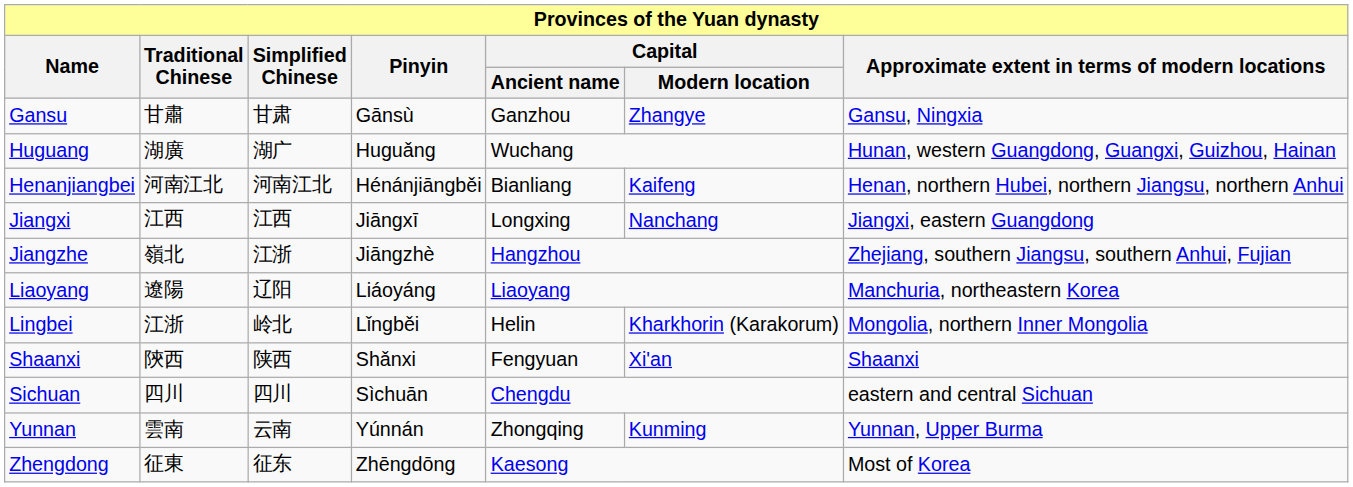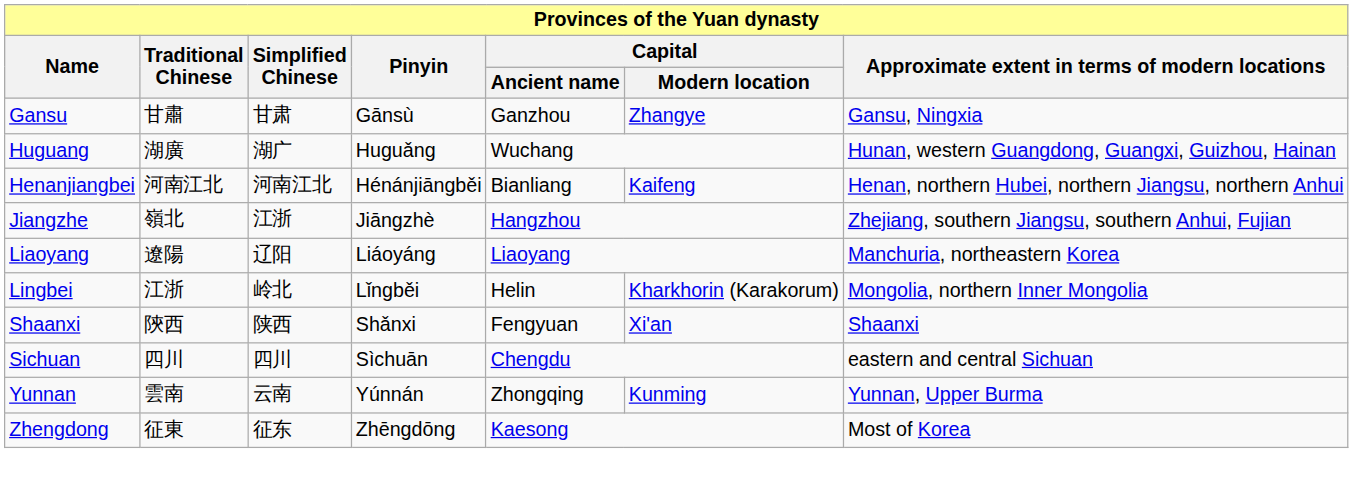 <table class="wikitable collapsible collapsed">
 <tr>
 <th colspan="7" style="background: #ffff99;"><strong>Provinces of the Yuan dynasty</strong></th>
 </tr>
 <tr bgcolor=cccccc>
 <th rowspan="2">Name</th>
 <th rowspan="2">Traditional<br>Chinese</th>
 <th rowspan="2">Simplified<br>Chinese</th>
 <th rowspan="2">Pinyin</th>
 <th colspan="2">Capital</th>
 <th rowspan="2">Approximate extent in terms of modern locations</th>
 </tr>
 <tr bgcolor=cccccc>
 <th>Ancient name</th>
 <th>Modern location</th>
 </tr>
 <tr>
 <td><a href='#'>Gansu</a></td>
 <td>甘肅</td>
 <td>甘肃</td>
 <td>Gānsù</td>
 <td>Ganzhou</td>
 <td><a href='#'>Zhangye</a></td>
 <td><a href='#'>Gansu</a>, <a href='#'>Ningxia</a></td>
 </tr>
 <tr>
 <td><a href='#'>Huguang</a></td>
 <td>湖廣</td>
 <td>湖广</td>
 <td>Huguǎng</td>
 <td colspan="2">Wuchang</td>
 <td><a href='#'>Hunan</a>, western <a href='#'>Guangdong</a>, <a href='#'>Guangxi</a>, <a href='#'>Guizhou</a>, <a href='#'>Hainan</a></td>
 </tr>
 <tr>
 <td><a href='#'>Henanjiangbei</a></td>
 <td>河南江北</td>
 <td>河南江北</td>
 <td>Hénánjiāngběi</td>
 <td>Bianliang</td>
 <td><a href='#'>Kaifeng</a></td>
 <td><a href='#'>Henan</a>, northern <a href='#'>Hubei</a>, northern <a href='#'>Jiangsu</a>, northern <a href='#'>Anhui</a></td>
-</tr>
-<tr>
-<td><a href='#'>Jiangxi</a></td>
-<td>江西</td>
-<td>江西</td>
-<td>Jiāngxī</td>
-<td>Longxing</td>
-<td><a href='#'>Nanchang</a></td>
-<td><a href='#'>Jiangxi</a>, eastern <a href='#'>Guangdong</a></td>
 </tr>
 <tr>
 <td><a href='#'>Jiangzhe</a></td>
 <td>嶺北</td>
 <td>江浙</td>
 <td>Jiāngzhè</td>
 <td colspan="2"><a href='#'>Hangzhou</a></td>
 <td><a href='#'>Zhejiang</a>, southern <a href='#'>Jiangsu</a>, southern <a href='#'>Anhui</a>, <a href='#'>Fujian</a></td>
 </tr>
 <tr>
 <td><a href='#'>Liaoyang</a></td>
 <td>遼陽</td>
 <td>辽阳</td>
 <td>Liáoyáng</td>
 <td colspan="2"><a href='#'>Liaoyang</a></td>
 <td><a href='#'>Manchuria</a>, northeastern <a href='#'>Korea</a></td>
 </tr>
 <tr>
 <td><a href='#'>Lingbei</a></td>
 <td>江浙</td>
 <td>岭北</td>
 <td>Lǐngběi</td>
 <td>Helin</td>
 <td><a href='#'>Kharkhorin</a> (Karakorum)</td>
 <td><a href='#'>Mongolia</a>, northern <a href='#'>Inner Mongolia</a></td>
 </tr>
 <tr>
 <td><a href='#'>Shaanxi</a></td>
 <td>陝西</td>
 <td>陕西</td>
 <td>Shǎnxi</td>
 <td>Fengyuan</td>
 <td><a href='#'>Xi'an</a></td>
 <td><a href='#'>Shaanxi</a></td>
 </tr>
 <tr>
 <td><a href='#'>Sichuan</a></td>
 <td>四川</td>
 <td>四川</td>
 <td>Sìchuān</td>
 <td colspan="2"><a href='#'>Chengdu</a></td>
 <td>eastern and central <a href='#'>Sichuan</a></td>
 </tr>
 <tr>
 <td><a href='#'>Yunnan</a></td>
 <td>雲南</td>
 <td>云南</td>
 <td>Yúnnán</td>
 <td>Zhongqing</td>
 <td><a href='#'>Kunming</a></td>
 <td><a href='#'>Yunnan</a>, <a href='#'>Upper Burma</a></td>
 </tr>
 <tr>
 <td><a href='#'>Zhengdong</a></td>
 <td>征東</td>
 <td>征东</td>
 <td>Zhēngdōng</td>
 <td colspan="2"><a href='#'>Kaesong</a></td>
 <td>Most of <a href='#'>Korea</a></td>
 </tr>
 </table>
